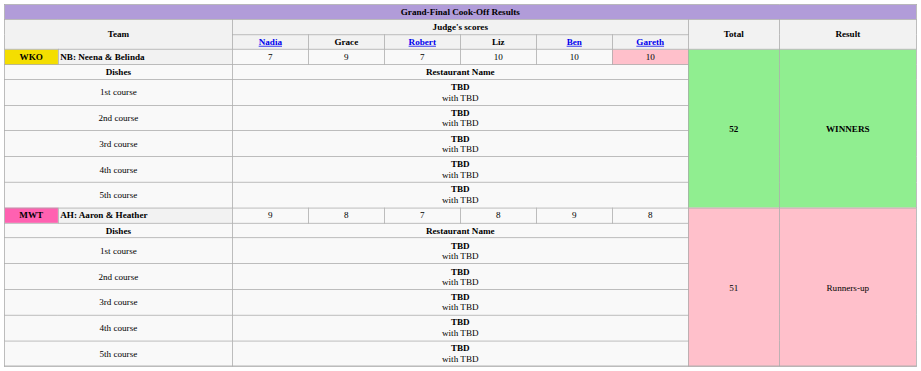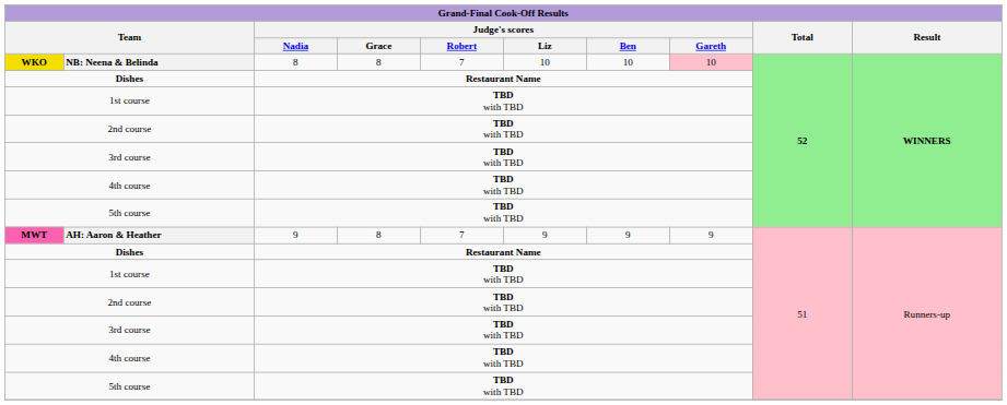 <table class="wikitable" style="text-align: center; font-size: 9pt; line-height:14px; width:95%">
 <tr>
 <th colspan="10" style="background:#b19cd9; ">Grand-Final Cook-Off Results</th>
 </tr>
 <tr>
 <th colspan="2" rowspan="2" style="width:25%;">Team</th>
 <th colspan="6" style="width:50%;">Judge's scores</th>
 <th rowspan="2" style="width:10%;">Total<br></th>
 <th rowspan="2" style="width:20%;">Result</th>
 </tr>
 <tr>
 <th style="width:40px;"><a href='#'>Nadia</a></th>
 <th style="width:40px;">Grace</th>
 <th style="width:40px;"><a href='#'>Robert</a></th>
 <th style="width:40px;">Liz</th>
 <th style="width:40px;"><a href='#'>Ben</a></th>
 <th style="width:40px;"><a href='#'>Gareth</a></th>
 </tr>
 <tr>
 <th scope="row" align="center" style="background:#F4DE00; "><strong>WKO</strong></th>
 <th scope="row" style="text-align:left;">NB: Neena & Belinda</th>
-<td>7</td>
-<td>9</td>
+<td>8</td>
+<td>8</td>
 <td>7</td>
 <td>10</td>
 <td>10</td>
 <td style="background: pink;">10</td>
 <td rowspan="7" bgcolor="lightgreen"><strong>52</strong></td>
 <td rowspan="7" bgcolor="lightgreen"><strong>WINNERS</strong></td>
 </tr>
 <tr>
 <td colspan="2"><strong>Dishes</strong></td>
 <td colspan="6"><strong>Restaurant</strong> <strong>Name</strong></td>
 </tr>
 <tr>
 <td colspan="2">1st course</td>
 <td colspan="6"><strong>TBD</strong><br>with TBD</td>
 </tr>
 <tr>
 <td colspan="2">2nd course</td>
 <td colspan="6"><strong>TBD</strong><br>with TBD</td>
 </tr>
 <tr>
 <td colspan="2">3rd course</td>
 <td colspan="6"><strong>TBD</strong><br>with TBD</td>
 </tr>
 <tr>
 <td colspan="2">4th course</td>
 <td colspan="6"><strong>TBD</strong><br>with TBD</td>
 </tr>
 <tr>
 <td colspan="2">5th course</td>
 <td colspan="6"><strong>TBD</strong><br>with TBD</td>
 </tr>
 <tr>
 <th scope="row" align="left" style="background:#FF61B1; ">MWT</th>
 <th scope="row" style="text-align:left;">AH: Aaron & Heather</th>
 <td>9</td>
 <td>8</td>
 <td>7</td>
-<td>8</td>
 <td>9</td>
-<td>8</td>
+<td>9</td>
+<td>9</td>
 <td rowspan="7" bgcolor="pink">51</td>
 <td rowspan="7" bgcolor="pink">Runners-up</td>
 </tr>
 <tr>
 <td colspan="2"><strong>Dishes</strong></td>
 <td colspan="6"><strong>Restaurant</strong> <strong>Name</strong></td>
 </tr>
 <tr>
 <td colspan="2">1st course</td>
 <td colspan="6"><strong>TBD</strong><br>with TBD</td>
 </tr>
 <tr>
 <td colspan="2">2nd course</td>
 <td colspan="6"><strong>TBD</strong><br>with TBD</td>
 </tr>
 <tr>
 <td colspan="2">3rd course</td>
 <td colspan="6"><strong>TBD</strong><br>with TBD</td>
 </tr>
 <tr>
 <td colspan="2">4th course</td>
 <td colspan="6"><strong>TBD</strong><br>with TBD</td>
 </tr>
 <tr>
 <td colspan="2">5th course</td>
 <td colspan="6"><strong>TBD</strong><br>with TBD</td>
 </tr>
 <tr>
 </tr>
 </table>
